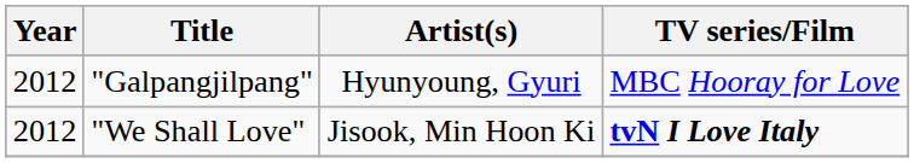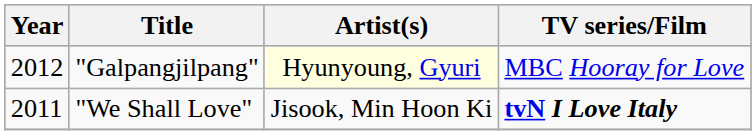 <table class="wikitable">
 <tr>
 <th>Year</th>
 <th>Title</th>
 <th>Artist(s)</th>
 <th>TV series/Film</th>
 </tr>
 <tr>
 <td>2012</td>
 <td>"Galpangjilpang"</td>
-<td align="center">Hyunyoung, <a href='#'>Gyuri</a></td>
+<td align="center" style="background: lightyellow;">Hyunyoung, <a href='#'>Gyuri</a></td>
 <td><a href='#'>MBC</a> <em><a href='#'>Hooray for Love</a></em></td>
 </tr>
 <tr>
-<td>2012</td>
+<td>2011</td>
 <td>"We Shall Love"</td>
 <td align="center">Jisook, Min Hoon Ki</td>
 <td><strong><a href='#'>tvN</a> <em>I Love Italy</em></strong></td>
 </tr>
 <tr>
 </tr>
 </table>
